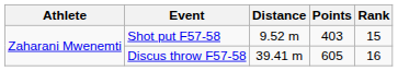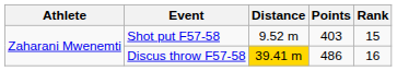 <table class="wikitable" style="font-size:90%">
 <tr>
 <th>Athlete</th>
 <th>Event</th>
 <th>Distance</th>
 <th>Points</th>
 <th>Rank</th>
 </tr>
 <tr align=center>
 <td align=left rowspan=2><a href='#'>Zaharani Mwenemti</a></td>
 <td align=left><a href='#'>Shot put F57-58</a></td>
 <td>9.52 m</td>
 <td>403</td>
 <td>15</td>
 </tr>
 <tr align=center>
 <td align=left><a href='#'>Discus throw F57-58</a></td>
-<td>39.41 m</td>
-<td>605</td>
+<td style="background: gold;">39.41 m</td>
+<td>486</td>
 <td>16</td>
 </tr>
 </table>
